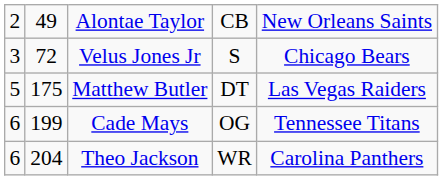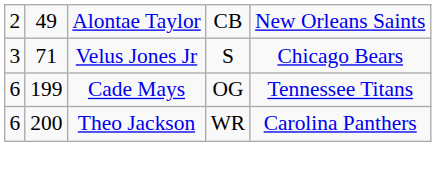 <table class="wikitable" style="text-align:center">
 <tr>
 <td>2</td>
 <td>49</td>
 <td><a href='#'>Alontae Taylor</a></td>
 <td>CB</td>
 <td><a href='#'>New Orleans Saints</a></td>
 </tr>
 <tr>
 <td>3</td>
-<td>72</td>
+<td>71</td>
 <td><a href='#'>Velus Jones Jr</a></td>
 <td>S</td>
 <td><a href='#'>Chicago Bears</a></td>
-</tr>
-<tr>
-<td>5</td>
-<td>175</td>
-<td><a href='#'>Matthew Butler</a></td>
-<td>DT</td>
-<td><a href='#'>Las Vegas Raiders</a></td>
 </tr>
 <tr>
 <td>6</td>
 <td>199</td>
 <td><a href='#'>Cade Mays</a></td>
 <td>OG</td>
 <td><a href='#'>Tennessee Titans</a></td>
 </tr>
 <tr>
 <td>6</td>
-<td>204</td>
+<td>200</td>
 <td><a href='#'>Theo Jackson</a></td>
 <td>WR</td>
 <td><a href='#'>Carolina Panthers</a></td>
 </tr>
 </table>
